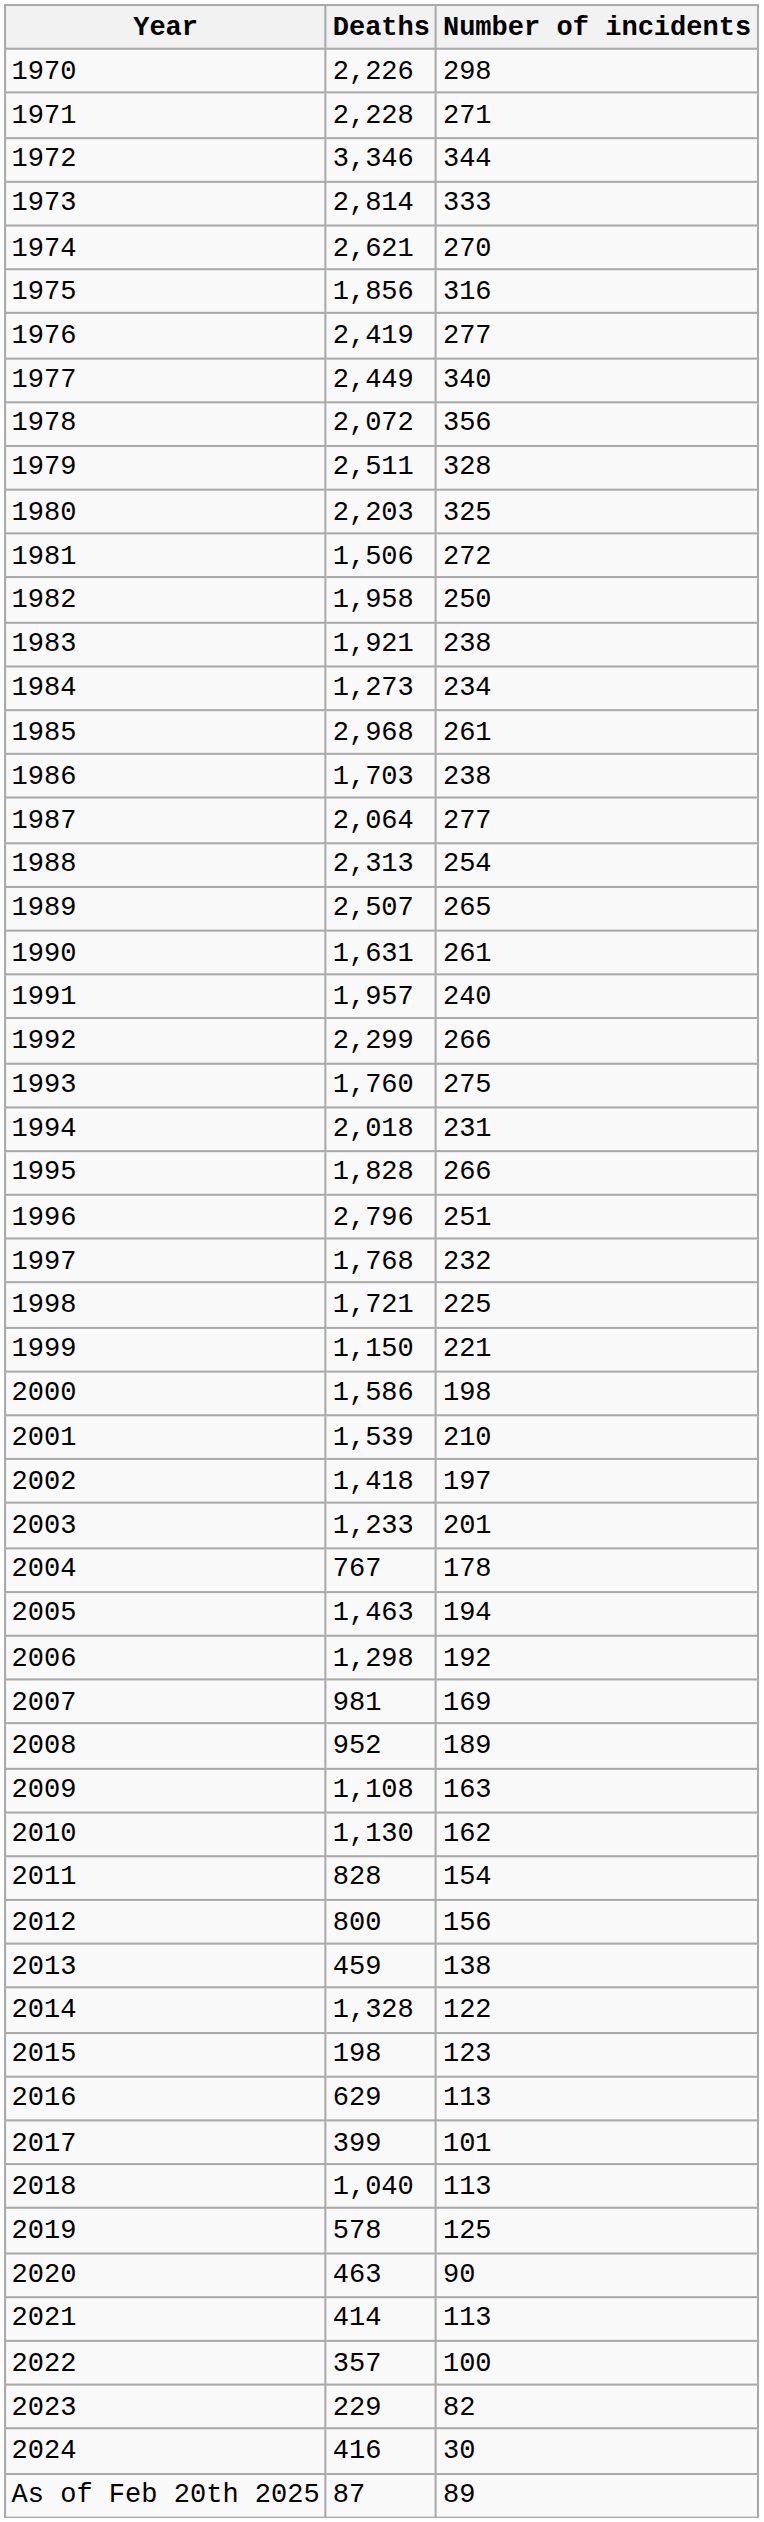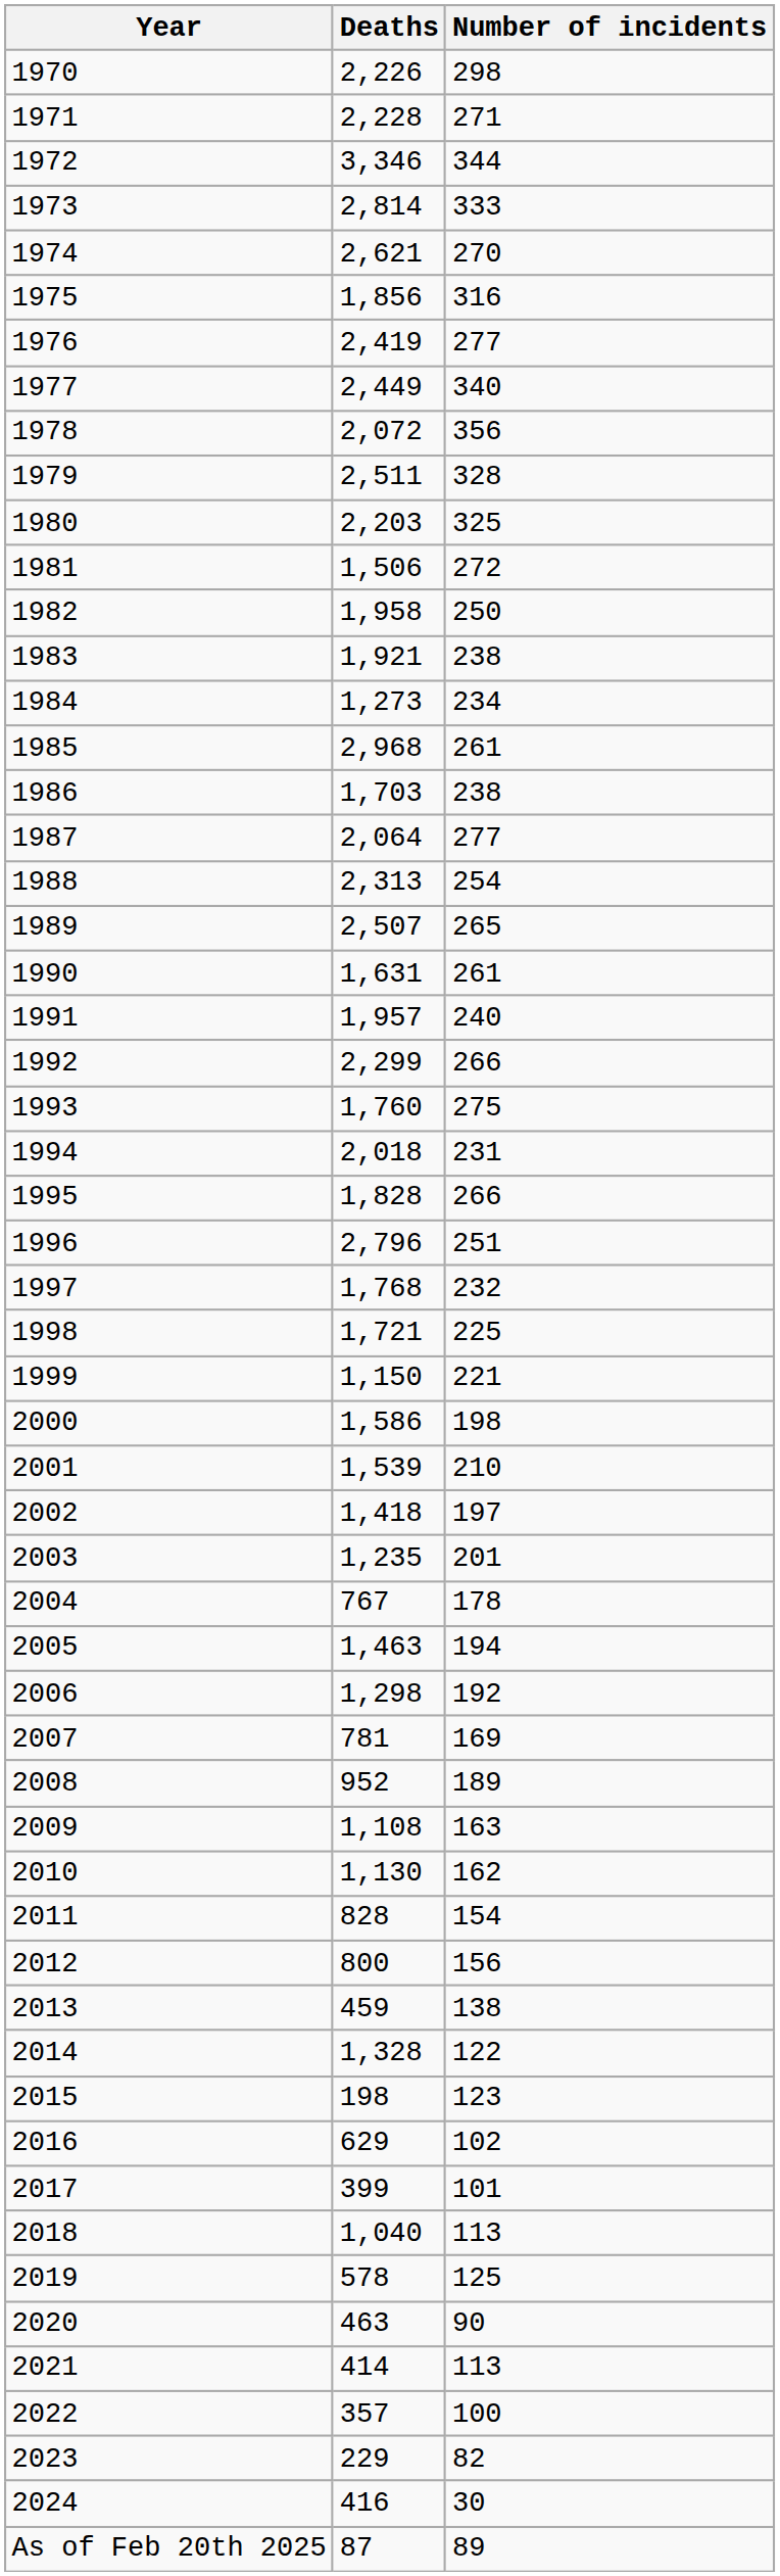 <table class="sortable wikitable">
 <tr>
 <th><strong>Year</strong></th>
 <th><strong>Deaths</strong></th>
 <th><strong>Number of incidents</strong></th>
 </tr>
 <tr>
 <td>1970</td>
 <td>2,226</td>
 <td>298</td>
 </tr>
 <tr>
 <td>1971</td>
 <td>2,228</td>
 <td>271</td>
 </tr>
 <tr>
 <td>1972</td>
 <td>3,346</td>
 <td>344</td>
 </tr>
 <tr>
 <td>1973</td>
 <td>2,814</td>
 <td>333</td>
 </tr>
 <tr>
 <td>1974</td>
 <td>2,621</td>
 <td>270</td>
 </tr>
 <tr>
 <td>1975</td>
 <td>1,856</td>
 <td>316</td>
 </tr>
 <tr>
 <td>1976</td>
 <td>2,419</td>
 <td>277</td>
 </tr>
 <tr>
 <td>1977</td>
 <td>2,449</td>
 <td>340</td>
 </tr>
 <tr>
 <td>1978</td>
 <td>2,072</td>
 <td>356</td>
 </tr>
 <tr>
 <td>1979</td>
 <td>2,511</td>
 <td>328</td>
 </tr>
 <tr>
 <td>1980</td>
 <td>2,203</td>
 <td>325</td>
 </tr>
 <tr>
 <td>1981</td>
 <td>1,506</td>
 <td>272</td>
 </tr>
 <tr>
 <td>1982</td>
 <td>1,958</td>
 <td>250</td>
 </tr>
 <tr>
 <td>1983</td>
 <td>1,921</td>
 <td>238</td>
 </tr>
 <tr>
 <td>1984</td>
 <td>1,273</td>
 <td>234</td>
 </tr>
 <tr>
 <td>1985</td>
 <td>2,968</td>
 <td>261</td>
 </tr>
 <tr>
 <td>1986</td>
 <td>1,703</td>
 <td>238</td>
 </tr>
 <tr>
 <td>1987</td>
 <td>2,064</td>
 <td>277</td>
 </tr>
 <tr>
 <td>1988</td>
 <td>2,313</td>
 <td>254</td>
 </tr>
 <tr>
 <td>1989</td>
 <td>2,507</td>
 <td>265</td>
 </tr>
 <tr>
 <td>1990</td>
 <td>1,631</td>
 <td>261</td>
 </tr>
 <tr>
 <td>1991</td>
 <td>1,957</td>
 <td>240</td>
 </tr>
 <tr>
 <td>1992</td>
 <td>2,299</td>
 <td>266</td>
 </tr>
 <tr>
 <td>1993</td>
 <td>1,760</td>
 <td>275</td>
 </tr>
 <tr>
 <td>1994</td>
 <td>2,018</td>
 <td>231</td>
 </tr>
 <tr>
 <td>1995</td>
 <td>1,828</td>
 <td>266</td>
 </tr>
 <tr>
 <td>1996</td>
 <td>2,796</td>
 <td>251</td>
 </tr>
 <tr>
 <td>1997</td>
 <td>1,768</td>
 <td>232</td>
 </tr>
 <tr>
 <td>1998</td>
 <td>1,721</td>
 <td>225</td>
 </tr>
 <tr>
 <td>1999</td>
 <td>1,150</td>
 <td>221</td>
 </tr>
 <tr>
 <td>2000</td>
 <td>1,586</td>
 <td>198</td>
 </tr>
 <tr>
 <td>2001</td>
 <td>1,539</td>
 <td>210</td>
 </tr>
 <tr>
 <td>2002</td>
 <td>1,418</td>
 <td>197</td>
 </tr>
 <tr>
 <td>2003</td>
-<td>1,233</td>
+<td>1,235</td>
 <td>201</td>
 </tr>
 <tr>
 <td>2004</td>
 <td>767</td>
 <td>178</td>
 </tr>
 <tr>
 <td>2005</td>
 <td>1,463</td>
 <td>194</td>
 </tr>
 <tr>
 <td>2006</td>
 <td>1,298</td>
 <td>192</td>
 </tr>
 <tr>
 <td>2007</td>
-<td>981</td>
+<td>781</td>
 <td>169</td>
 </tr>
 <tr>
 <td>2008</td>
 <td>952</td>
 <td>189</td>
 </tr>
 <tr>
 <td>2009</td>
 <td>1,108</td>
 <td>163</td>
 </tr>
 <tr>
 <td>2010</td>
 <td>1,130</td>
 <td>162</td>
 </tr>
 <tr>
 <td>2011</td>
 <td>828</td>
 <td>154</td>
 </tr>
 <tr>
 <td>2012</td>
 <td>800</td>
 <td>156</td>
 </tr>
 <tr>
 <td>2013</td>
 <td>459</td>
 <td>138</td>
 </tr>
 <tr>
 <td>2014</td>
 <td>1,328</td>
 <td>122</td>
 </tr>
 <tr>
 <td>2015</td>
 <td>198</td>
 <td>123</td>
 </tr>
 <tr>
 <td>2016</td>
 <td>629</td>
-<td>113</td>
+<td>102</td>
 </tr>
 <tr>
 <td>2017</td>
 <td>399</td>
 <td>101</td>
 </tr>
 <tr>
 <td>2018</td>
 <td>1,040</td>
 <td>113</td>
 </tr>
 <tr>
 <td>2019</td>
 <td>578</td>
 <td>125</td>
 </tr>
 <tr>
 <td>2020</td>
 <td>463</td>
 <td>90</td>
 </tr>
 <tr>
 <td>2021</td>
 <td>414</td>
 <td>113</td>
 </tr>
 <tr>
 <td>2022</td>
 <td>357</td>
 <td>100</td>
 </tr>
 <tr>
 <td>2023</td>
 <td>229</td>
 <td>82</td>
 </tr>
 <tr>
 <td>2024</td>
 <td>416</td>
 <td>30</td>
 </tr>
 <tr>
 <td>As of Feb 20th 2025</td>
 <td>87</td>
 <td>89</td>
 </tr>
 </table>
